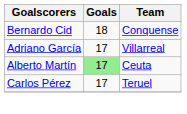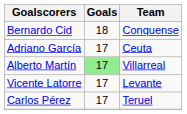 <table class="wikitable sortable">
 <tr>
 <th>Goalscorers</th>
 <th>Goals</th>
 <th>Team</th>
 </tr>
 <tr>
 <td> <a href='#'>Bernardo Cid</a></td>
 <td style="text-align:center;">18</td>
 <td><a href='#'>Conquense</a></td>
 </tr>
 <tr>
 <td> <a href='#'>Adriano García</a></td>
 <td style="text-align:center;">17</td>
-<td><a href='#'>Villarreal</a></td>
+<td><a href='#'>Ceuta</a></td>
 </tr>
 <tr>
 <td> <a href='#'>Alberto Martín</a></td>
 <td style="background: lightgreen; text-align:center;">17</td>
-<td><a href='#'>Ceuta</a></td>
+<td><a href='#'>Villarreal</a></td>
+</tr>
+<tr>
+<td> <a href='#'>Vicente Latorre</a></td>
+<td style="text-align:center;">17</td>
+<td><a href='#'>Levante</a></td>
 </tr>
 <tr>
 <td> <a href='#'>Carlos Pérez</a></td>
 <td style="text-align:center;">17</td>
 <td><a href='#'>Teruel</a></td>
 </tr>
 <tr>
 </tr>
 </table>
